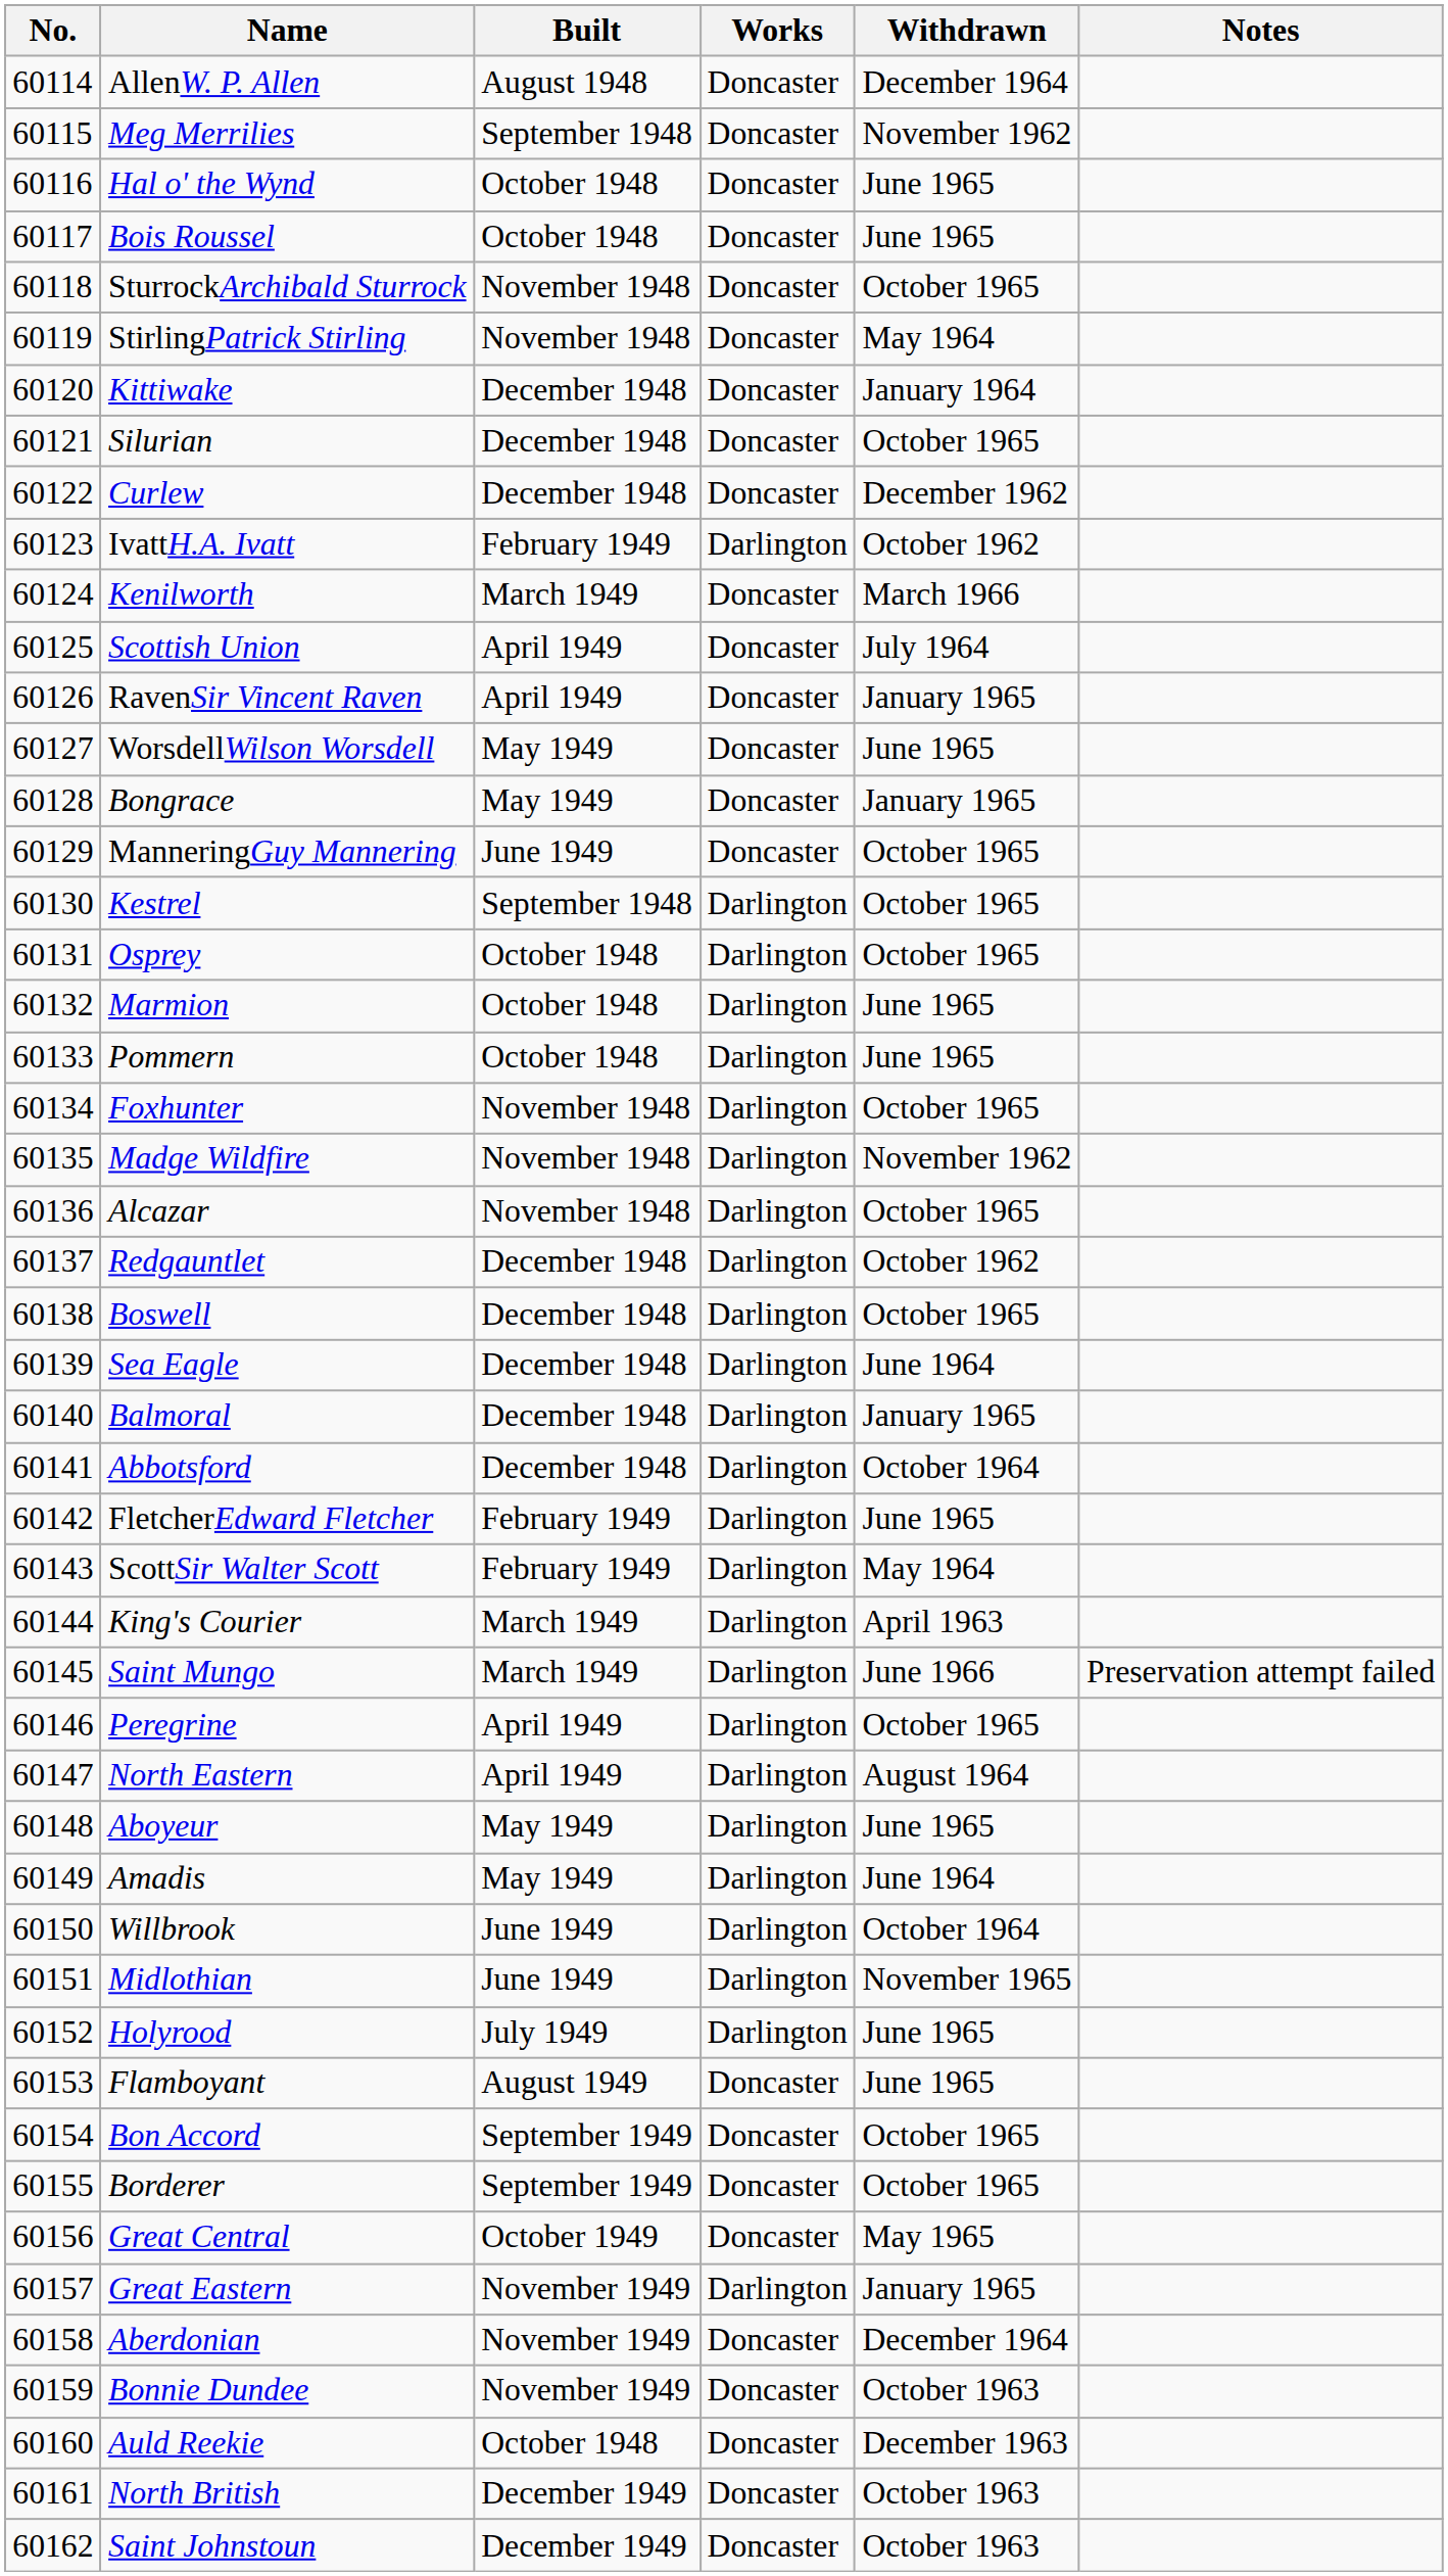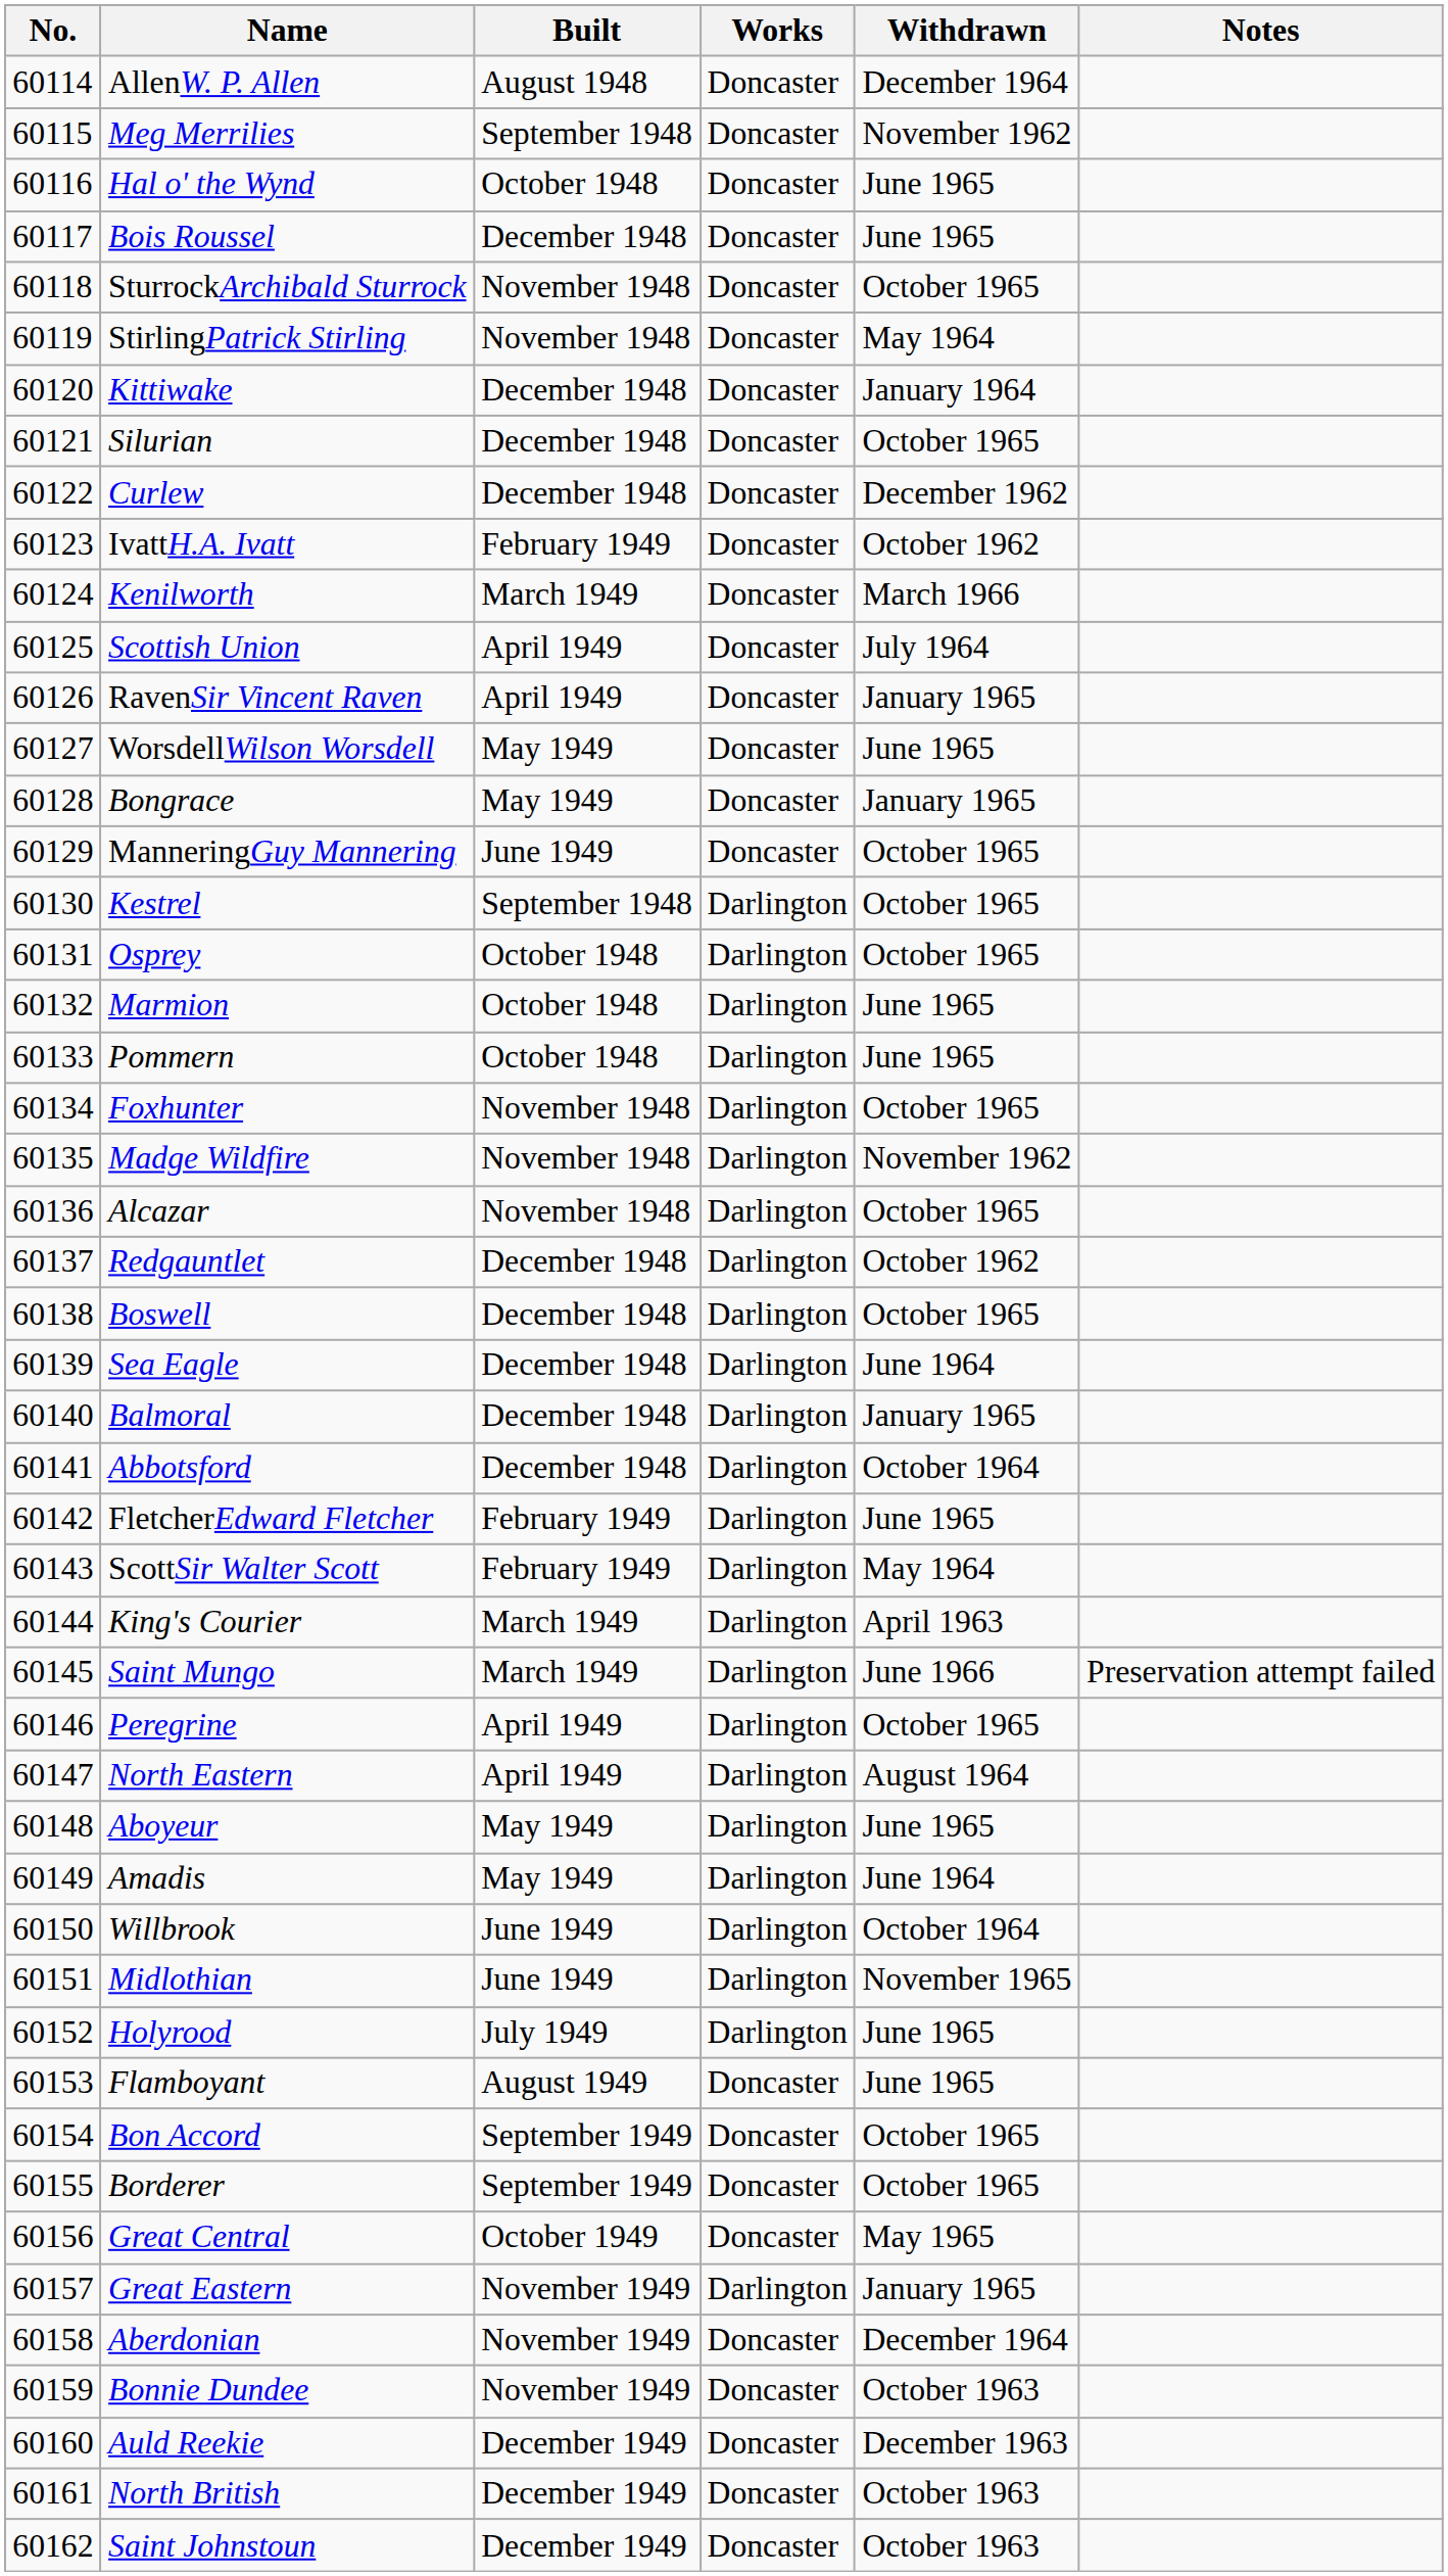 <table class="wikitable sortable collapsible">
 <tr>
 <th>No.</th>
 <th>Name</th>
 <th>Built</th>
 <th>Works</th>
 <th>Withdrawn</th>
 <th class="unsortable">Notes</th>
 </tr>
 <tr>
 <td>60114</td>
 <td><span>Allen</span><em><a href='#'>W. P. Allen</a></em></td>
 <td data-sort-value="1948-08-15">August 1948</td>
 <td>Doncaster</td>
 <td data-sort-value="1964-12-15">December 1964</td>
 <td></td>
 </tr>
 <tr>
 <td>60115</td>
 <td><em><a href='#'>Meg Merrilies</a></em></td>
 <td data-sort-value="1948-09-15">September 1948</td>
 <td>Doncaster</td>
 <td data-sort-value="1962-11-15">November 1962</td>
 <td></td>
 </tr>
 <tr>
 <td>60116</td>
 <td><em><a href='#'>Hal o' the Wynd</a></em></td>
 <td data-sort-value="1948-10-15">October 1948</td>
 <td>Doncaster</td>
 <td data-sort-value="1965-06-15">June 1965</td>
 <td></td>
 </tr>
 <tr>
 <td>60117</td>
 <td><em><a href='#'>Bois Roussel</a></em></td>
-<td data-sort-value="1948-10-15">October 1948</td>
+<td data-sort-value="1948-12-15">December 1948</td>
 <td>Doncaster</td>
 <td data-sort-value="1965-06-15">June 1965</td>
 <td></td>
 </tr>
 <tr>
 <td>60118</td>
 <td><span>Sturrock</span><em><a href='#'>Archibald Sturrock</a></em></td>
 <td data-sort-value="1948-11-15">November 1948</td>
 <td>Doncaster</td>
 <td data-sort-value="1965-10-15">October 1965</td>
 <td></td>
 </tr>
 <tr>
 <td>60119</td>
 <td><span>Stirling</span><em><a href='#'>Patrick Stirling</a></em></td>
 <td data-sort-value="1948-11-15">November 1948</td>
 <td>Doncaster</td>
 <td data-sort-value="1964-05-15">May 1964</td>
 <td></td>
 </tr>
 <tr>
 <td>60120</td>
 <td><em><a href='#'>Kittiwake</a></em></td>
 <td data-sort-value="1948-12-15">December 1948</td>
 <td>Doncaster</td>
 <td data-sort-value="1964-01-15">January 1964</td>
 <td></td>
 </tr>
 <tr>
 <td>60121</td>
 <td><em>Silurian</em></td>
 <td data-sort-value="1948-12-15">December 1948</td>
 <td>Doncaster</td>
 <td data-sort-value="1965-10-15">October 1965</td>
 <td></td>
 </tr>
 <tr>
 <td>60122</td>
 <td><em><a href='#'>Curlew</a></em></td>
 <td data-sort-value="1948-12-15">December 1948</td>
 <td>Doncaster</td>
 <td data-sort-value="1962-12-15">December 1962</td>
 <td></td>
 </tr>
 <tr>
 <td>60123</td>
 <td><span>Ivatt</span><em><a href='#'>H.A. Ivatt</a></em></td>
 <td data-sort-value="1949-02-15">February 1949</td>
-<td>Darlington</td>
+<td>Doncaster</td>
 <td data-sort-value="1962-10-15">October 1962</td>
 <td></td>
 </tr>
 <tr>
 <td>60124</td>
 <td><em><a href='#'>Kenilworth</a></em></td>
 <td data-sort-value="1949-03-15">March 1949</td>
 <td>Doncaster</td>
 <td data-sort-value="1966-03-15">March 1966</td>
 <td></td>
 </tr>
 <tr>
 <td>60125</td>
 <td><em><a href='#'>Scottish Union</a></em></td>
 <td data-sort-value="1949-04-15">April 1949</td>
 <td>Doncaster</td>
 <td data-sort-value="1964-07-15">July 1964</td>
 <td></td>
 </tr>
 <tr>
 <td>60126</td>
 <td><span>Raven</span><em><a href='#'>Sir Vincent Raven</a></em></td>
 <td data-sort-value="1949-04-15">April 1949</td>
 <td>Doncaster</td>
 <td data-sort-value="1965-01-15">January 1965</td>
 <td></td>
 </tr>
 <tr>
 <td>60127</td>
 <td><span>Worsdell</span><em><a href='#'>Wilson Worsdell</a></em></td>
 <td data-sort-value="1949-05-15">May 1949</td>
 <td>Doncaster</td>
 <td data-sort-value="1965-06-15">June 1965</td>
 <td></td>
 </tr>
 <tr>
 <td>60128</td>
 <td><em>Bongrace</em></td>
 <td data-sort-value="1949-05-15">May 1949</td>
 <td>Doncaster</td>
 <td data-sort-value="1965-01-15">January 1965</td>
 <td></td>
 </tr>
 <tr>
 <td>60129</td>
 <td><span>Mannering</span><em><a href='#'>Guy Mannering</a></em></td>
 <td data-sort-value="1949-06-15">June 1949</td>
 <td>Doncaster</td>
 <td data-sort-value="1965-10-15">October 1965</td>
 <td></td>
 </tr>
 <tr>
 <td>60130</td>
 <td><em><a href='#'>Kestrel</a></em></td>
 <td data-sort-value="1948-09-15">September 1948</td>
 <td>Darlington</td>
 <td data-sort-value="1965-10-15">October 1965</td>
 <td></td>
 </tr>
 <tr>
 <td>60131</td>
 <td><em><a href='#'>Osprey</a></em></td>
 <td data-sort-value="1948-10-15">October 1948</td>
 <td>Darlington</td>
 <td data-sort-value="1965-10-15">October 1965</td>
 <td></td>
 </tr>
 <tr>
 <td>60132</td>
 <td><em><a href='#'>Marmion</a></em></td>
 <td data-sort-value="1948-10-15">October 1948</td>
 <td>Darlington</td>
 <td data-sort-value="1965-06-15">June 1965</td>
 <td></td>
 </tr>
 <tr>
 <td>60133</td>
 <td><em>Pommern</em></td>
 <td data-sort-value="1948-10-15">October 1948</td>
 <td>Darlington</td>
 <td data-sort-value="1965-06-15">June 1965</td>
 <td></td>
 </tr>
 <tr>
 <td>60134</td>
 <td><em><a href='#'>Foxhunter</a></em></td>
 <td data-sort-value="1948-11-15">November 1948</td>
 <td>Darlington</td>
 <td data-sort-value="1965-10-15">October 1965</td>
 <td></td>
 </tr>
 <tr>
 <td>60135</td>
 <td><em><a href='#'>Madge Wildfire</a></em></td>
 <td data-sort-value="1948-11-15">November 1948</td>
 <td>Darlington</td>
 <td data-sort-value="1962-11-15">November 1962</td>
 <td></td>
 </tr>
 <tr>
 <td>60136</td>
 <td><em>Alcazar</em></td>
 <td data-sort-value="1948-11-15">November 1948</td>
 <td>Darlington</td>
 <td data-sort-value="1965-10-15">October 1965</td>
 <td></td>
 </tr>
 <tr>
 <td>60137</td>
 <td><em><a href='#'>Redgauntlet</a></em></td>
 <td data-sort-value="1948-12-15">December 1948</td>
 <td>Darlington</td>
 <td data-sort-value="1962-10-15">October 1962</td>
 <td></td>
 </tr>
 <tr>
 <td>60138</td>
 <td><em><a href='#'>Boswell</a></em></td>
 <td data-sort-value="1948-12-15">December 1948</td>
 <td>Darlington</td>
 <td data-sort-value="1965-10-15">October 1965</td>
 <td></td>
 </tr>
 <tr>
 <td>60139</td>
 <td><em><a href='#'>Sea Eagle</a></em></td>
 <td data-sort-value="1948-12-15">December 1948</td>
 <td>Darlington</td>
 <td data-sort-value="1964-06-15">June 1964</td>
 <td></td>
 </tr>
 <tr>
 <td>60140</td>
 <td><em><a href='#'>Balmoral</a></em></td>
 <td data-sort-value="1948-12-15">December 1948</td>
 <td>Darlington</td>
 <td data-sort-value="1965-01-15">January 1965</td>
 <td></td>
 </tr>
 <tr>
 <td>60141</td>
 <td><em><a href='#'>Abbotsford</a></em></td>
 <td data-sort-value="1948-12-15">December 1948</td>
 <td>Darlington</td>
 <td data-sort-value="1964-10-15">October 1964</td>
 <td></td>
 </tr>
 <tr>
 <td>60142</td>
 <td><span>Fletcher</span><em><a href='#'>Edward Fletcher</a></em></td>
 <td data-sort-value="1949-02-15">February 1949</td>
 <td>Darlington</td>
 <td data-sort-value="1965-06-15">June 1965</td>
 <td></td>
 </tr>
 <tr>
 <td>60143</td>
 <td><span>Scott</span><em><a href='#'>Sir Walter Scott</a></em></td>
 <td data-sort-value="1949-02-15">February 1949</td>
 <td>Darlington</td>
 <td data-sort-value="1964-05-15">May 1964</td>
 <td></td>
 </tr>
 <tr>
 <td>60144</td>
 <td><em>King's Courier</em></td>
 <td data-sort-value="1949-03-15">March 1949</td>
 <td>Darlington</td>
 <td data-sort-value="1963-04-15">April 1963</td>
 <td></td>
 </tr>
 <tr>
 <td>60145</td>
 <td><em><a href='#'>Saint Mungo</a></em></td>
 <td data-sort-value="1949-03-15">March 1949</td>
 <td>Darlington</td>
 <td data-sort-value="1966-06-15">June 1966</td>
 <td>Preservation attempt failed</td>
 </tr>
 <tr>
 <td>60146</td>
 <td><em><a href='#'>Peregrine</a></em></td>
 <td data-sort-value="1949-04-15">April 1949</td>
 <td>Darlington</td>
 <td data-sort-value="1965-10-15">October 1965</td>
 <td></td>
 </tr>
 <tr>
 <td>60147</td>
 <td><em><a href='#'>North Eastern</a></em></td>
 <td data-sort-value="1949-04-15">April 1949</td>
 <td>Darlington</td>
 <td data-sort-value="1964-08-15">August 1964</td>
 <td></td>
 </tr>
 <tr>
 <td>60148</td>
 <td><em><a href='#'>Aboyeur</a></em></td>
 <td data-sort-value="1949-05-15">May 1949</td>
 <td>Darlington</td>
 <td data-sort-value="1965-06-15">June 1965</td>
 <td></td>
 </tr>
 <tr>
 <td>60149</td>
 <td><em>Amadis</em></td>
 <td data-sort-value="1949-05-15">May 1949</td>
 <td>Darlington</td>
 <td data-sort-value="1964-06-15">June 1964</td>
 <td></td>
 </tr>
 <tr>
 <td>60150</td>
 <td><em>Willbrook</em></td>
 <td data-sort-value="1949-06-15">June 1949</td>
 <td>Darlington</td>
 <td data-sort-value="1964-10-15">October 1964</td>
 <td></td>
 </tr>
 <tr>
 <td>60151</td>
 <td><em><a href='#'>Midlothian</a></em></td>
 <td data-sort-value="1949-06-15">June 1949</td>
 <td>Darlington</td>
 <td data-sort-value="1965-11-15">November 1965</td>
 <td></td>
 </tr>
 <tr>
 <td>60152</td>
 <td><em><a href='#'>Holyrood</a></em></td>
 <td data-sort-value="1949-07-15">July 1949</td>
 <td>Darlington</td>
 <td data-sort-value="1965-06-15">June 1965</td>
 <td></td>
 </tr>
 <tr>
 <td>60153</td>
 <td><em>Flamboyant</em></td>
 <td data-sort-value="1949-08-15">August 1949</td>
 <td>Doncaster</td>
 <td data-sort-value="1965-06-15">June 1965</td>
 <td></td>
 </tr>
 <tr>
 <td>60154</td>
 <td><em><a href='#'>Bon Accord</a></em></td>
 <td data-sort-value="1949-09-15">September 1949</td>
 <td>Doncaster</td>
 <td data-sort-value="1965-10-15">October 1965</td>
 <td></td>
 </tr>
 <tr>
 <td>60155</td>
 <td><em>Borderer</em></td>
 <td data-sort-value="1949-09-15">September 1949</td>
 <td>Doncaster</td>
 <td data-sort-value="1965-10-15">October 1965</td>
 <td></td>
 </tr>
 <tr>
 <td>60156</td>
 <td><em><a href='#'>Great Central</a></em></td>
 <td data-sort-value="1949-10-15">October 1949</td>
 <td>Doncaster</td>
 <td data-sort-value="1965-05-15">May 1965</td>
 <td></td>
 </tr>
 <tr>
 <td>60157</td>
 <td><em><a href='#'>Great Eastern</a></em></td>
 <td data-sort-value="1949-11-15">November 1949</td>
 <td>Darlington</td>
 <td data-sort-value="1965-01-15">January 1965</td>
 <td></td>
 </tr>
 <tr>
 <td>60158</td>
 <td><em><a href='#'>Aberdonian</a></em></td>
 <td data-sort-value="1949-11-15">November 1949</td>
 <td>Doncaster</td>
 <td data-sort-value="1964-12-15">December 1964</td>
 <td></td>
 </tr>
 <tr>
 <td>60159</td>
 <td><em><a href='#'>Bonnie Dundee</a></em></td>
 <td data-sort-value="1949-11-15">November 1949</td>
 <td>Doncaster</td>
 <td data-sort-value="1963-10-15">October 1963</td>
 <td></td>
 </tr>
 <tr>
 <td>60160</td>
 <td><em><a href='#'>Auld Reekie</a></em></td>
-<td data-sort-value="1948-10-15">October 1948</td>
+<td data-sort-value="1949-12-15">December 1949</td>
 <td>Doncaster</td>
 <td data-sort-value="1963-12-15">December 1963</td>
 <td></td>
 </tr>
 <tr>
 <td>60161</td>
 <td><em><a href='#'>North British</a></em></td>
 <td data-sort-value="1949-12-15">December 1949</td>
 <td>Doncaster</td>
 <td data-sort-value="1963-10-15">October 1963</td>
 <td></td>
 </tr>
 <tr>
 <td>60162</td>
 <td><em><a href='#'>Saint Johnstoun</a></em></td>
 <td data-sort-value="1949-12-15">December 1949</td>
 <td>Doncaster</td>
 <td data-sort-value="1963-10-15">October 1963</td>
 <td><br></td>
 </tr>
 </table>
